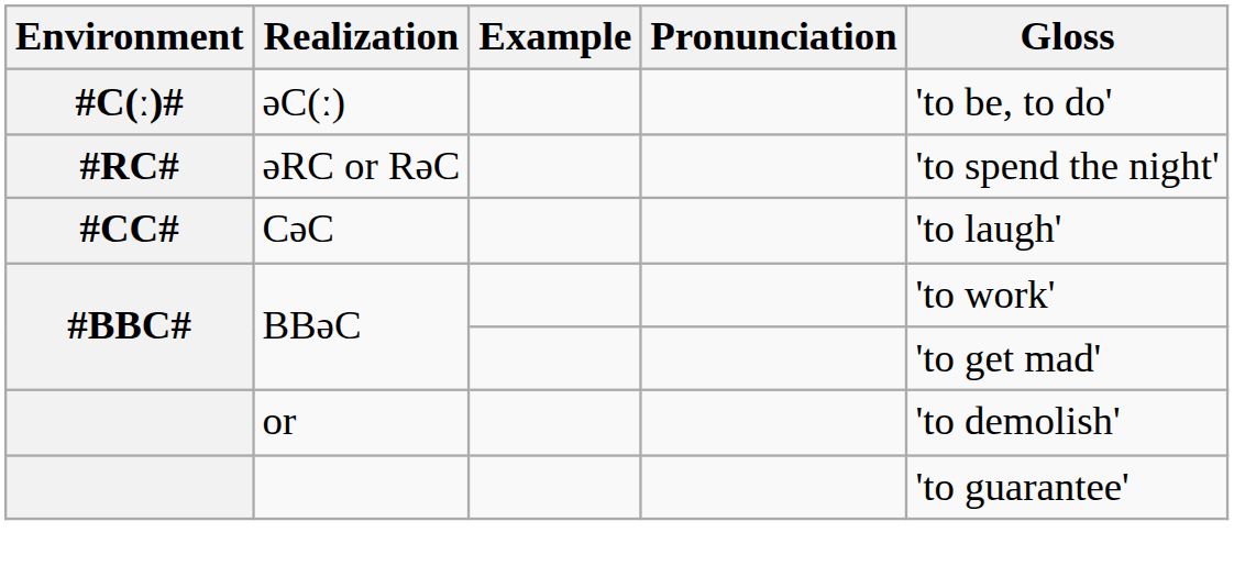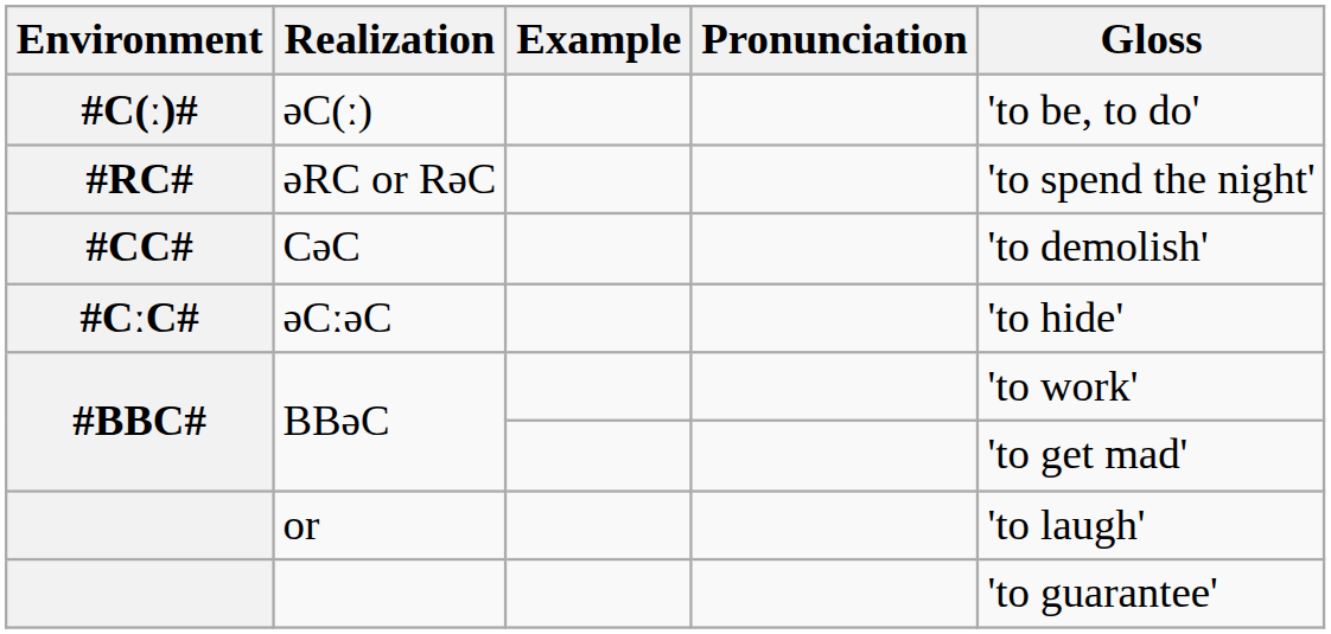 <table class="wikitable">
 <tr>
 <th>Environment</th>
 <th>Realization</th>
 <th>Example</th>
 <th>Pronunciation</th>
 <th>Gloss</th>
 </tr>
 <tr>
 <th>#C(ː)#</th>
 <td>əC(ː)</td>
 <td></td>
 <td></td>
 <td>'to be, to do'</td>
 </tr>
 <tr>
 <th>#RC#</th>
 <td>əRC or RəC</td>
 <td></td>
 <td></td>
 <td>'to spend the night'</td>
 </tr>
 <tr>
 <th>#CC#</th>
 <td>CəC</td>
 <td></td>
 <td></td>
-<td>'to laugh'</td>
+<td>'to demolish'</td>
+</tr>
+<tr>
+<th>#CːC#</th>
+<td>əCːəC</td>
+<td></td>
+<td></td>
+<td>'to hide'</td>
 </tr>
 <tr>
 <th rowspan="2">#BBC#</th>
 <td rowspan="2">BBəC</td>
 <td></td>
 <td></td>
 <td>'to work'</td>
 </tr>
 <tr>
 <td></td>
 <td></td>
 <td>'to get mad'</td>
 </tr>
 <tr>
 <th></th>
 <td> or </td>
 <td></td>
 <td></td>
-<td>'to demolish'</td>
+<td>'to laugh'</td>
 </tr>
 <tr>
 <th></th>
 <td></td>
 <td></td>
 <td></td>
 <td>'to guarantee'</td>
 </tr>
 </table>
